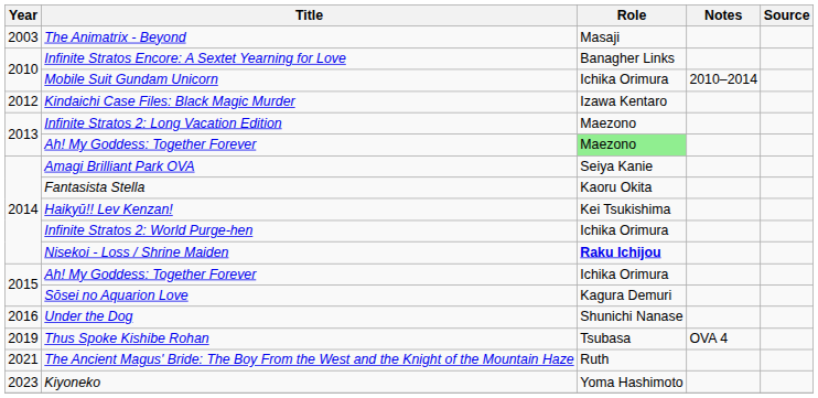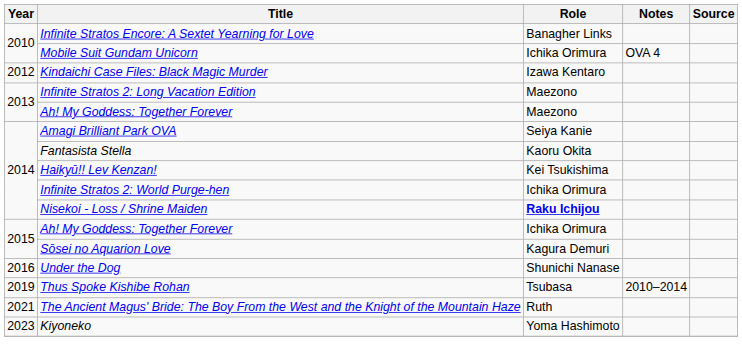 <table class="wikitable sortable">
 <tr>
 <th>Year</th>
 <th>Title</th>
 <th>Role</th>
 <th class="unsortable">Notes</th>
 <th class="unsortable">Source</th>
-</tr>
-<tr>
-<td>2003</td>
-<td><em><a href='#'>The Animatrix - Beyond</a></em></td>
-<td>Masaji</td>
-<td></td>
-<td></td>
 </tr>
 <tr>
 <td rowspan="2">2010</td>
 <td><em> <a href='#'>Infinite Stratos Encore: A Sextet Yearning for Love</a></em></td>
 <td>Banagher Links</td>
 <td></td>
 <td></td>
 </tr>
 <tr>
 <td><em><a href='#'>Mobile Suit Gundam Unicorn</a></em></td>
 <td>Ichika Orimura</td>
-<td>2010–2014</td>
+<td>OVA 4</td>
 <td></td>
 </tr>
 <tr>
 <td>2012</td>
 <td><em><a href='#'>Kindaichi Case Files: Black Magic Murder</a></em></td>
 <td>Izawa Kentaro</td>
 <td></td>
 <td></td>
 </tr>
 <tr>
 <td rowspan="2">2013</td>
 <td><em> <a href='#'>Infinite Stratos 2: Long Vacation Edition</a></em></td>
 <td>Maezono</td>
 <td></td>
 <td></td>
 </tr>
 <tr>
 <td><em><a href='#'>Ah! My Goddess: Together Forever</a></em></td>
-<td style="background: lightgreen;">Maezono</td>
+<td>Maezono</td>
 <td></td>
 <td></td>
 </tr>
 <tr>
 <td rowspan="5">2014</td>
 <td><em><a href='#'>Amagi Brilliant Park OVA</a></em></td>
 <td>Seiya Kanie</td>
 <td></td>
 <td></td>
 </tr>
 <tr>
 <td><em>Fantasista Stella</em></td>
 <td>Kaoru Okita</td>
 <td></td>
 <td></td>
 </tr>
 <tr>
 <td><em><a href='#'>Haikyū!! Lev Kenzan!</a></em></td>
 <td>Kei Tsukishima</td>
 <td></td>
 <td></td>
 </tr>
 <tr>
 <td><em><a href='#'>Infinite Stratos 2: World Purge-hen</a></em></td>
 <td>Ichika Orimura</td>
 <td></td>
 <td></td>
 </tr>
 <tr>
 <td><em><a href='#'>Nisekoi - Loss / Shrine Maiden</a></em></td>
 <td><strong><a href='#'>Raku Ichijou</a></strong></td>
 <td></td>
 <td></td>
 </tr>
 <tr>
 <td rowspan="2">2015</td>
 <td><em><a href='#'>Ah! My Goddess: Together Forever</a></em></td>
 <td>Ichika Orimura</td>
 <td></td>
 <td></td>
 </tr>
 <tr>
 <td><em><a href='#'>Sōsei no Aquarion Love</a></em></td>
 <td>Kagura Demuri</td>
 <td></td>
 <td></td>
 </tr>
 <tr>
 <td>2016</td>
 <td><em><a href='#'>Under the Dog</a></em></td>
 <td>Shunichi Nanase</td>
 <td></td>
 <td></td>
 </tr>
 <tr>
 <td>2019</td>
 <td><em><a href='#'>Thus Spoke Kishibe Rohan</a></em></td>
 <td>Tsubasa</td>
-<td>OVA 4</td>
+<td>2010–2014</td>
 <td></td>
 </tr>
 <tr>
 <td>2021</td>
 <td><em><a href='#'>The Ancient Magus' Bride: The Boy From the West and the Knight of the Mountain Haze</a></em></td>
 <td>Ruth</td>
 <td></td>
 <td></td>
 </tr>
 <tr>
 <td>2023</td>
 <td><em>Kiyoneko</em></td>
 <td>Yoma Hashimoto</td>
 <td></td>
 <td></td>
 </tr>
 <tr>
 </tr>
 </table>
